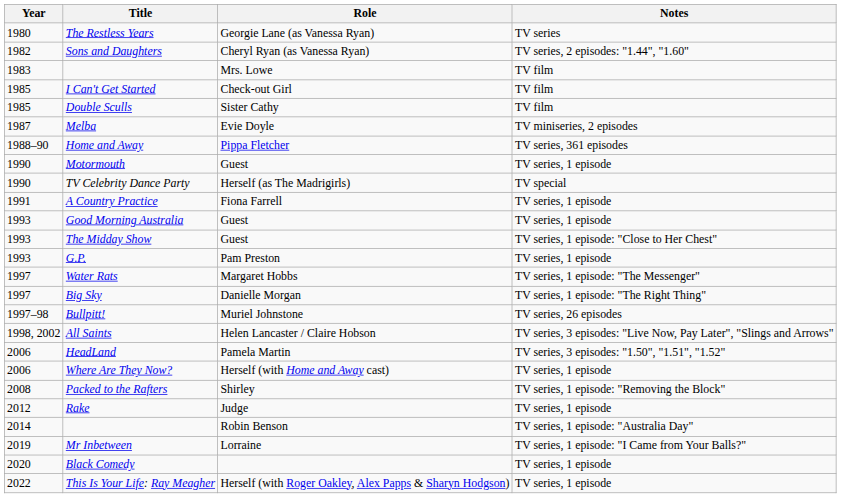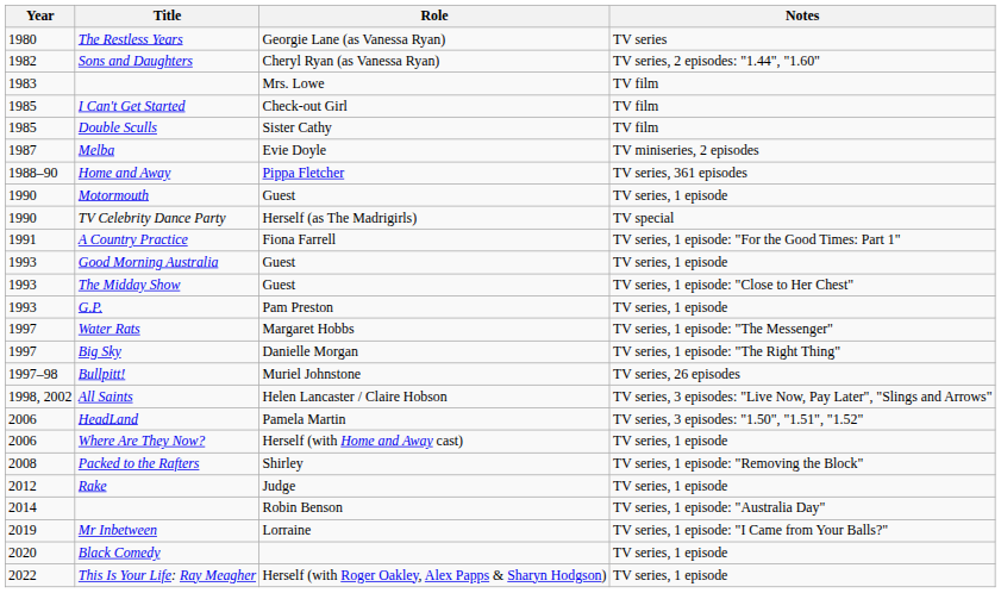 <table class="wikitable sortable">
 <tr>
 <th>Year</th>
 <th>Title</th>
 <th>Role</th>
 <th class="unsortable">Notes</th>
 </tr>
 <tr>
 <td>1980</td>
 <td><em><a href='#'>The Restless Years</a></em></td>
 <td>Georgie Lane (as Vanessa Ryan)</td>
 <td>TV series</td>
 </tr>
 <tr>
 <td>1982</td>
 <td><em><a href='#'>Sons and Daughters</a></em></td>
 <td>Cheryl Ryan (as Vanessa Ryan)</td>
 <td>TV series, 2 episodes: "1.44", "1.60"</td>
 </tr>
 <tr>
 <td>1983</td>
 <td><em></em></td>
 <td>Mrs. Lowe</td>
 <td>TV film</td>
 </tr>
 <tr>
 <td>1985</td>
 <td><em><a href='#'>I Can't Get Started</a></em></td>
 <td>Check-out Girl</td>
 <td>TV film</td>
 </tr>
 <tr>
 <td>1985</td>
 <td><em><a href='#'>Double Sculls</a></em></td>
 <td>Sister Cathy</td>
 <td>TV film</td>
 </tr>
 <tr>
 <td>1987</td>
 <td><em><a href='#'>Melba</a></em></td>
 <td>Evie Doyle</td>
 <td>TV miniseries, 2 episodes</td>
 </tr>
 <tr>
 <td>1988–90</td>
 <td><em><a href='#'>Home and Away</a></em></td>
 <td><a href='#'>Pippa Fletcher</a></td>
 <td>TV series, 361 episodes</td>
 </tr>
 <tr>
 <td>1990</td>
 <td><em><a href='#'>Motormouth</a></em></td>
 <td>Guest</td>
 <td>TV series, 1 episode</td>
 </tr>
 <tr>
 <td>1990</td>
 <td><em>TV Celebrity Dance Party</em></td>
 <td>Herself (as The Madrigirls)</td>
 <td>TV special</td>
 </tr>
 <tr>
 <td>1991</td>
 <td><em><a href='#'>A Country Practice</a></em></td>
 <td>Fiona Farrell</td>
-<td>TV series, 1 episode</td>
+<td>TV series, 1 episode: "For the Good Times: Part 1"</td>
 </tr>
 <tr>
 <td>1993</td>
 <td><em><a href='#'>Good Morning Australia</a></em></td>
 <td>Guest</td>
 <td>TV series, 1 episode</td>
 </tr>
 <tr>
 <td>1993</td>
 <td><em><a href='#'>The Midday Show</a></em></td>
 <td>Guest</td>
 <td>TV series, 1 episode: "Close to Her Chest"</td>
 </tr>
 <tr>
 <td>1993</td>
 <td><em><a href='#'>G.P.</a></em></td>
 <td>Pam Preston</td>
 <td>TV series, 1 episode</td>
 </tr>
 <tr>
 <td>1997</td>
 <td><em><a href='#'>Water Rats</a></em></td>
 <td>Margaret Hobbs</td>
 <td>TV series, 1 episode: "The Messenger"</td>
 </tr>
 <tr>
 <td>1997</td>
 <td><em><a href='#'>Big Sky</a></em></td>
 <td>Danielle Morgan</td>
 <td>TV series, 1 episode: "The Right Thing"</td>
 </tr>
 <tr>
 <td>1997–98</td>
 <td><em><a href='#'>Bullpitt!</a></em></td>
 <td>Muriel Johnstone</td>
 <td>TV series, 26 episodes</td>
 </tr>
 <tr>
 <td>1998, 2002</td>
 <td><em><a href='#'>All Saints</a></em></td>
 <td>Helen Lancaster / Claire Hobson</td>
 <td>TV series, 3 episodes: "Live Now, Pay Later", "Slings and Arrows"</td>
 </tr>
 <tr>
 <td>2006</td>
 <td><em><a href='#'>HeadLand</a></em></td>
 <td>Pamela Martin</td>
 <td>TV series, 3 episodes: "1.50", "1.51", "1.52"</td>
 </tr>
 <tr>
 <td>2006</td>
 <td><em><a href='#'>Where Are They Now?</a></em></td>
 <td>Herself (with <em><a href='#'>Home and Away</a></em> cast)</td>
 <td>TV series, 1 episode</td>
 </tr>
 <tr>
 <td>2008</td>
 <td><em><a href='#'>Packed to the Rafters</a></em></td>
 <td>Shirley</td>
 <td>TV series, 1 episode: "Removing the Block"</td>
 </tr>
 <tr>
 <td>2012</td>
 <td><em><a href='#'>Rake</a></em></td>
 <td>Judge</td>
 <td>TV series, 1 episode</td>
 </tr>
 <tr>
 <td>2014</td>
 <td><em></em></td>
 <td>Robin Benson</td>
 <td>TV series, 1 episode: "Australia Day"</td>
 </tr>
 <tr>
 <td>2019</td>
 <td><em><a href='#'>Mr Inbetween</a></em></td>
 <td>Lorraine</td>
 <td>TV series, 1 episode: "I Came from Your Balls?"</td>
 </tr>
 <tr>
 <td>2020</td>
 <td><em><a href='#'>Black Comedy</a></em></td>
 <td></td>
 <td>TV series, 1 episode</td>
 </tr>
 <tr>
 <td>2022</td>
 <td><em><a href='#'>This Is Your Life</a>: <a href='#'>Ray Meagher</a></em></td>
 <td>Herself (with <a href='#'>Roger Oakley</a>, <a href='#'>Alex Papps</a> & <a href='#'>Sharyn Hodgson</a>)</td>
 <td>TV series, 1 episode</td>
 </tr>
 </table>
